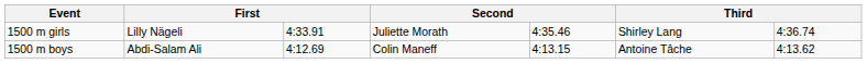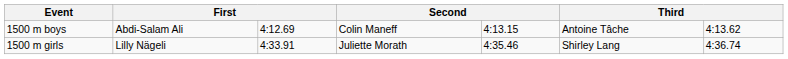 <table class=wikitable>
 <tr>
 <th style="width:10em">Event</th>
 <th colspan=2 style="width:21em">First</th>
 <th colspan=2 style="width:21em">Second</th>
 <th colspan=2 style="width:21em">Third</th>
+</tr>
+<tr>
+<td>1500 m boys</td>
+<td>Abdi-Salam Ali</td>
+<td>4:12.69</td>
+<td>Colin Maneff</td>
+<td>4:13.15</td>
+<td>Antoine Tâche</td>
+<td>4:13.62</td>
 </tr>
 <tr>
 <td>1500 m girls</td>
 <td>Lilly Nägeli</td>
 <td>4:33.91</td>
 <td>Juliette Morath</td>
 <td>4:35.46</td>
 <td>Shirley Lang</td>
 <td>4:36.74</td>
 </tr>
-<tr>
-<td>1500 m boys</td>
-<td>Abdi-Salam Ali</td>
-<td>4:12.69</td>
-<td>Colin Maneff</td>
-<td>4:13.15</td>
-<td>Antoine Tâche</td>
-<td>4:13.62</td>
-</tr>
 </table>
